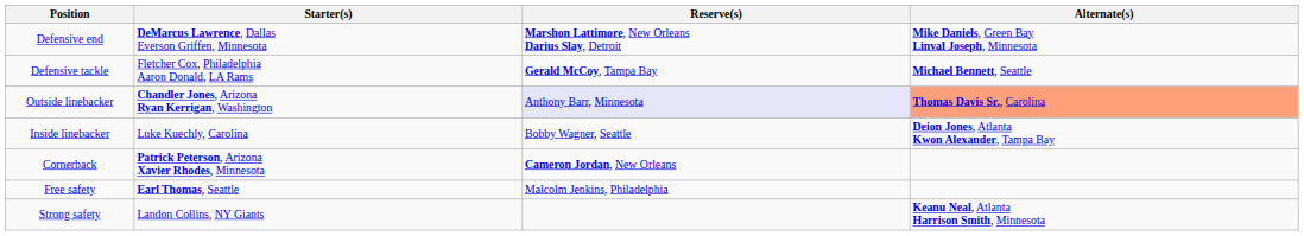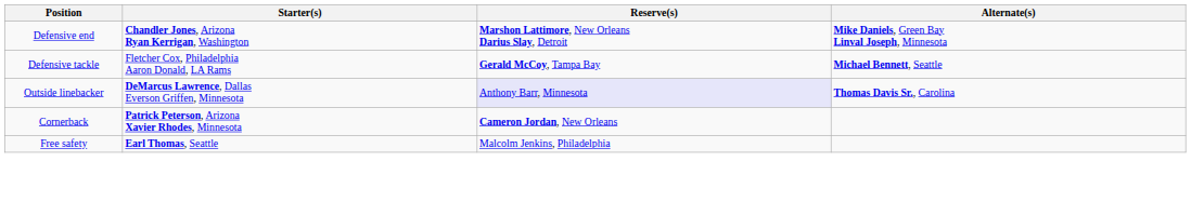 <table class="wikitable" style="width:90%;">
 <tr>
 <th style="width:10%;">Position</th>
 <th style="width:30%;">Starter(s)</th>
 <th style="width:30%;">Reserve(s)</th>
 <th style="width:30%;">Alternate(s)</th>
 </tr>
 <tr>
 <td align=center><a href='#'>Defensive end</a></td>
-<td> <strong><a href='#'>DeMarcus Lawrence</a></strong>, <a href='#'>Dallas</a><br> <a href='#'>Everson Griffen</a>, <a href='#'>Minnesota</a></td>
+<td> <strong><a href='#'>Chandler Jones</a></strong>, <a href='#'>Arizona</a><br> <strong><a href='#'>Ryan Kerrigan</a></strong>, <a href='#'>Washington</a></td>
 <td> <strong><a href='#'>Marshon Lattimore</a></strong>, <a href='#'>New Orleans</a> <br> <strong><a href='#'>Darius Slay</a></strong>, <a href='#'>Detroit</a></td>
 <td> <strong><a href='#'>Mike Daniels</a></strong>, <a href='#'>Green Bay</a><br> <strong><a href='#'>Linval Joseph</a></strong>, <a href='#'>Minnesota</a></td>
 </tr>
 <tr>
 <td align=center><a href='#'>Defensive tackle</a></td>
 <td> <a href='#'>Fletcher Cox</a>, <a href='#'>Philadelphia</a><br> <a href='#'>Aaron Donald</a>, <a href='#'>LA Rams</a></td>
 <td> <strong><a href='#'>Gerald McCoy</a></strong>, <a href='#'>Tampa Bay</a></td>
 <td> <strong><a href='#'>Michael Bennett</a></strong>, <a href='#'>Seattle</a></td>
 </tr>
 <tr>
 <td align=center><a href='#'>Outside linebacker</a></td>
-<td> <strong><a href='#'>Chandler Jones</a></strong>, <a href='#'>Arizona</a><br> <strong><a href='#'>Ryan Kerrigan</a></strong>, <a href='#'>Washington</a></td>
+<td> <strong><a href='#'>DeMarcus Lawrence</a></strong>, <a href='#'>Dallas</a><br> <a href='#'>Everson Griffen</a>, <a href='#'>Minnesota</a></td>
 <td style="background: lavender;"> <a href='#'>Anthony Barr</a>, <a href='#'>Minnesota</a></td>
-<td style="background: lightsalmon;"> <strong><a href='#'>Thomas Davis Sr.</a></strong>, <a href='#'>Carolina</a></td>
-</tr>
-<tr>
-<td align=center><a href='#'>Inside linebacker</a></td>
-<td> <a href='#'>Luke Kuechly</a>, <a href='#'>Carolina</a></td>
-<td> <a href='#'>Bobby Wagner</a>, <a href='#'>Seattle</a></td>
-<td> <strong><a href='#'>Deion Jones</a></strong>, <a href='#'>Atlanta</a><br> <strong><a href='#'>Kwon Alexander</a></strong>, <a href='#'>Tampa Bay</a></td>
+<td> <strong><a href='#'>Thomas Davis Sr.</a></strong>, <a href='#'>Carolina</a></td>
 </tr>
 <tr>
 <td align=center><a href='#'>Cornerback</a></td>
 <td> <strong><a href='#'>Patrick Peterson</a></strong>, <a href='#'>Arizona</a><br> <strong><a href='#'>Xavier Rhodes</a></strong>, <a href='#'>Minnesota</a></td>
 <td> <strong><a href='#'>Cameron Jordan</a></strong>, <a href='#'>New Orleans</a></td>
 <td></td>
 </tr>
 <tr>
 <td align=center><a href='#'>Free safety</a></td>
 <td> <strong><a href='#'>Earl Thomas</a></strong>, <a href='#'>Seattle</a></td>
 <td> <a href='#'>Malcolm Jenkins</a>, <a href='#'>Philadelphia</a></td>
 <td></td>
 </tr>
-<tr>
-<td align=center><a href='#'>Strong safety</a></td>
-<td> <a href='#'>Landon Collins</a>, <a href='#'>NY Giants</a></td>
-<td></td>
-<td> <strong><a href='#'>Keanu Neal</a></strong>, <a href='#'>Atlanta</a><br> <strong><a href='#'>Harrison Smith</a></strong>, <a href='#'>Minnesota</a></td>
-</tr>
 </table>
